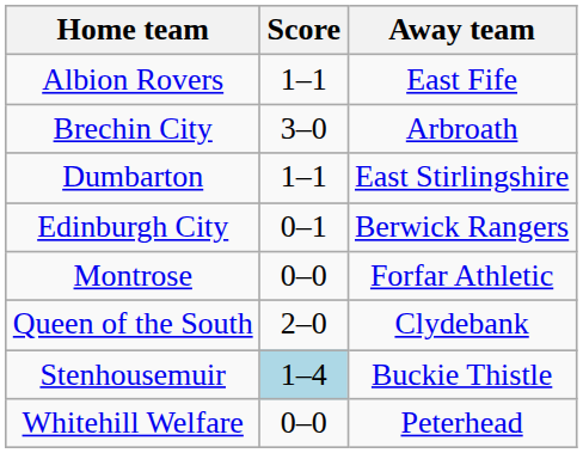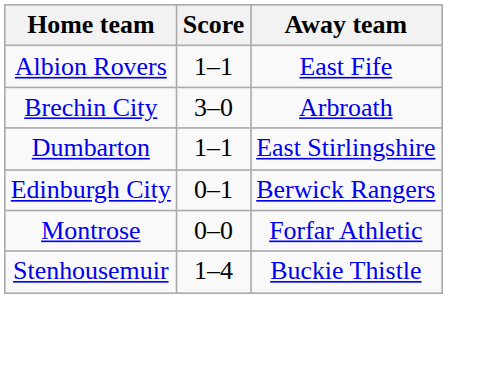 <table class="wikitable" style="text-align: center">
 <tr>
 <th>Home team</th>
 <th>Score</th>
 <th>Away team</th>
 </tr>
 <tr>
 <td><a href='#'>Albion Rovers</a></td>
 <td>1–1</td>
 <td><a href='#'>East Fife</a></td>
 </tr>
 <tr>
 <td><a href='#'>Brechin City</a></td>
 <td>3–0</td>
 <td><a href='#'>Arbroath</a></td>
 </tr>
 <tr>
 <td><a href='#'>Dumbarton</a></td>
 <td>1–1</td>
 <td><a href='#'>East Stirlingshire</a></td>
 </tr>
 <tr>
 <td><a href='#'>Edinburgh City</a></td>
 <td>0–1</td>
 <td><a href='#'>Berwick Rangers</a></td>
 </tr>
 <tr>
 <td><a href='#'>Montrose</a></td>
 <td>0–0</td>
 <td><a href='#'>Forfar Athletic</a></td>
 </tr>
 <tr>
-<td><a href='#'>Queen of the South</a></td>
-<td>2–0</td>
-<td><a href='#'>Clydebank</a></td>
-</tr>
-<tr>
 <td><a href='#'>Stenhousemuir</a></td>
-<td style="background: lightblue;">1–4</td>
+<td>1–4</td>
 <td><a href='#'>Buckie Thistle</a></td>
 </tr>
-<tr>
-<td><a href='#'>Whitehill Welfare</a></td>
-<td>0–0</td>
-<td><a href='#'>Peterhead</a></td>
-</tr>
 </table>
